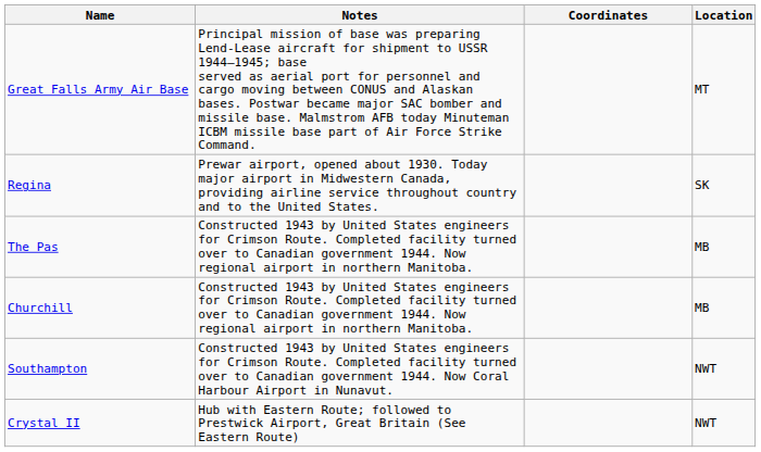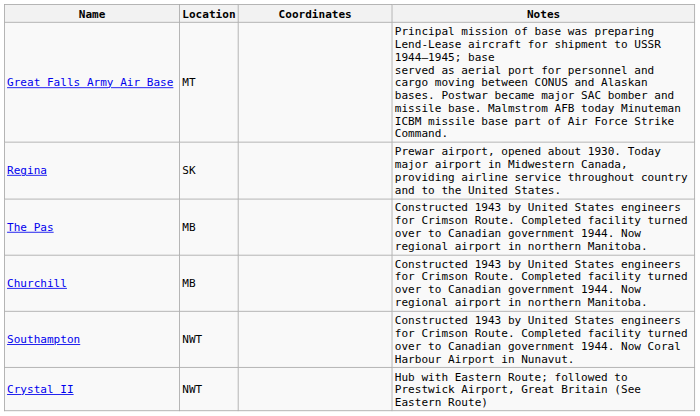 <table class="wikitable">
 <tr>
 <th scope="col" style="width:200px;">Name</th>
+<th scope="col" style="width:50px;">Location</th>
+<th scope="col" style="width:175px;">Coordinates</th>
 <th scope="col" style="width:350px;">Notes</th>
-<th scope="col" style="width:175px;">Coordinates</th>
-<th scope="col" style="width:50px;">Location</th>
 </tr>
 <tr>
 <td><a href='#'>Great Falls Army Air Base</a></td>
+<td>MT</td>
+<td></td>
 <td>Principal mission of base was preparing Lend-Lease aircraft for shipment to USSR 1944–1945; base<br>served as aerial port for personnel and cargo moving between CONUS and Alaskan bases.  Postwar became major SAC bomber and missile base.  Malmstrom AFB today Minuteman ICBM missile base part of Air Force Strike Command.</td>
-<td></td>
-<td>MT</td>
 </tr>
 <tr>
 <td><a href='#'>Regina</a></td>
+<td>SK</td>
+<td></td>
 <td>Prewar airport, opened about 1930.  Today major airport in Midwestern Canada, providing airline service throughout country and to the United States.</td>
-<td></td>
-<td>SK</td>
 </tr>
 <tr>
 <td><a href='#'>The Pas</a></td>
+<td>MB</td>
+<td></td>
 <td>Constructed 1943 by United States engineers for Crimson Route.  Completed facility turned over to Canadian government 1944.  Now regional airport in northern Manitoba.</td>
-<td></td>
-<td>MB</td>
 </tr>
 <tr>
 <td><a href='#'>Churchill</a></td>
+<td>MB</td>
+<td></td>
 <td>Constructed 1943 by United States engineers for Crimson Route.  Completed facility turned over to Canadian government 1944.  Now regional airport in northern Manitoba.</td>
-<td></td>
-<td>MB</td>
 </tr>
 <tr>
 <td><a href='#'>Southampton</a></td>
+<td>NWT</td>
+<td></td>
 <td>Constructed 1943 by United States engineers for Crimson Route.  Completed facility turned over to Canadian government 1944.  Now Coral Harbour Airport in Nunavut.</td>
-<td></td>
-<td>NWT</td>
 </tr>
 <tr>
 <td><a href='#'>Crystal II</a></td>
+<td>NWT</td>
+<td></td>
 <td>Hub with Eastern Route; followed to Prestwick Airport, Great Britain (See Eastern Route)</td>
-<td></td>
-<td>NWT</td>
 </tr>
 </table>
